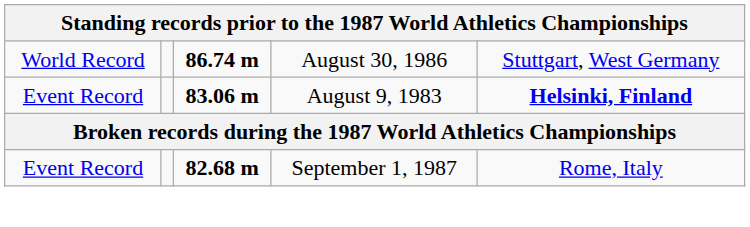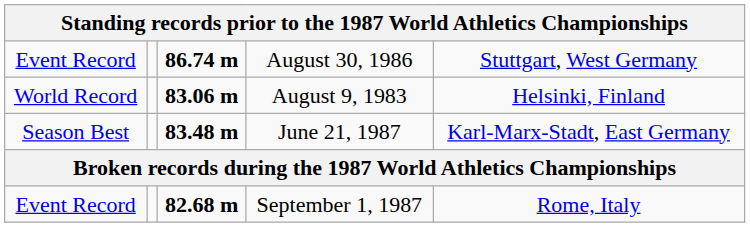 <table class="wikitable" style=" text-align:center; font-size:110%;" width="95%">
 <tr>
 <th colspan="5">Standing records prior to the 1987 World Athletics Championships</th>
 </tr>
 <tr>
-<td><a href='#'>World Record</a></td>
+<td><a href='#'>Event Record</a></td>
 <td></td>
 <td><strong>86.74 m</strong></td>
 <td>August 30, 1986</td>
 <td> <a href='#'>Stuttgart</a>, <a href='#'>West Germany</a></td>
 </tr>
 <tr>
-<td><a href='#'>Event Record</a></td>
+<td><a href='#'>World Record</a></td>
 <td></td>
 <td><strong>83.06 m</strong></td>
 <td>August 9, 1983</td>
-<td><strong> <a href='#'>Helsinki, Finland</a></strong></td>
+<td> <a href='#'>Helsinki, Finland</a></td>
+</tr>
+<tr>
+<td><a href='#'>Season Best</a></td>
+<td></td>
+<td><strong>83.48 m</strong></td>
+<td>June 21, 1987</td>
+<td> <a href='#'>Karl-Marx-Stadt</a>, <a href='#'>East Germany</a></td>
 </tr>
 <tr>
 <th colspan="5">Broken records during the 1987 World Athletics Championships</th>
 </tr>
 <tr>
 <td><a href='#'>Event Record</a></td>
 <td></td>
 <td><strong>82.68 m</strong></td>
 <td>September 1, 1987</td>
 <td> <a href='#'>Rome, Italy</a></td>
 </tr>
 </table>
